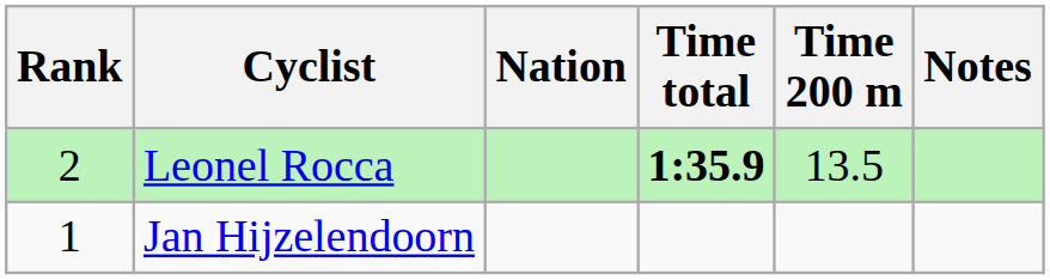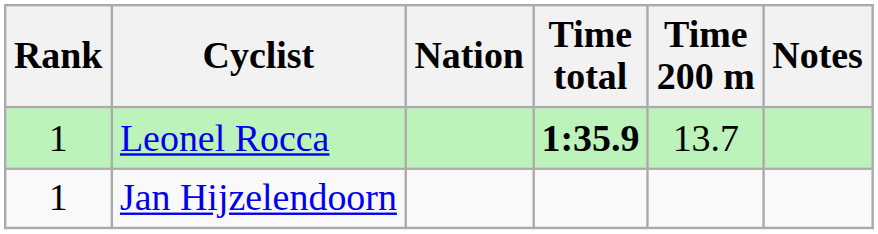 <table class="wikitable sortable" style="text-align:center">
 <tr>
 <th>Rank</th>
 <th>Cyclist</th>
 <th>Nation</th>
 <th>Time<br>total</th>
 <th>Time<br>200 m</th>
 <th>Notes</th>
 </tr>
 <tr bgcolor=bbf3bb>
-<td>2</td>
+<td>1</td>
 <td align=left><a href='#'>Leonel Rocca</a></td>
 <td align=left></td>
 <td><strong>1:35.9</strong></td>
-<td>13.5</td>
+<td>13.7</td>
 <td></td>
 </tr>
 <tr>
 <td>1</td>
 <td align=left><a href='#'>Jan Hijzelendoorn</a></td>
 <td align=left></td>
 <td></td>
 <td></td>
 <td></td>
 </tr>
 </table>
